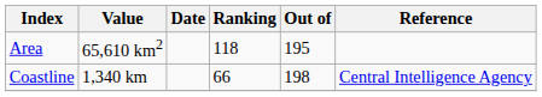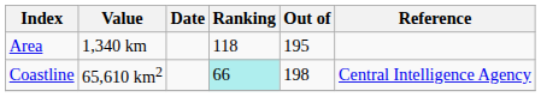 <table class="wikitable">
 <tr>
 <th>Index</th>
 <th>Value</th>
 <th>Date</th>
 <th>Ranking</th>
 <th>Out of</th>
 <th>Reference</th>
 </tr>
 <tr>
 <td><a href='#'>Area</a></td>
-<td>65,610 km<sup>2</sup></td>
+<td>1,340 km</td>
 <td></td>
 <td>118</td>
 <td>195</td>
 <td></td>
 </tr>
 <tr>
 <td><a href='#'>Coastline</a></td>
-<td>1,340 km</td>
+<td>65,610 km<sup>2</sup></td>
 <td></td>
-<td>66</td>
+<td style="background: paleturquoise;">66</td>
 <td>198</td>
 <td><a href='#'>Central Intelligence Agency</a></td>
 </tr>
 <tr>
 </tr>
 </table>
